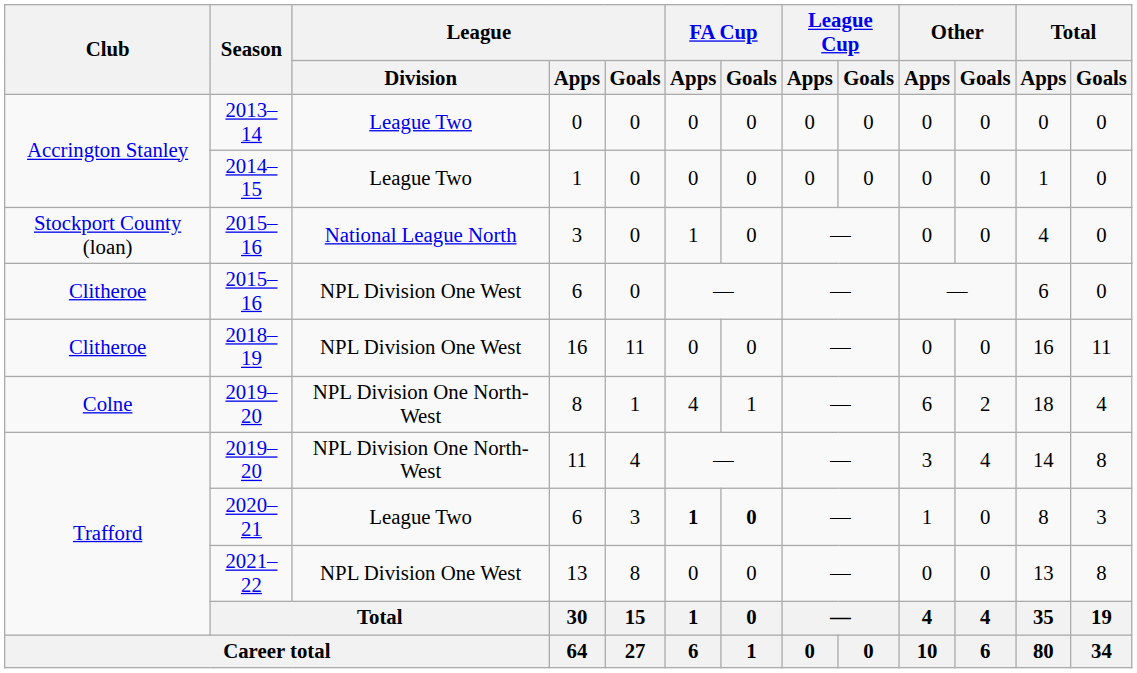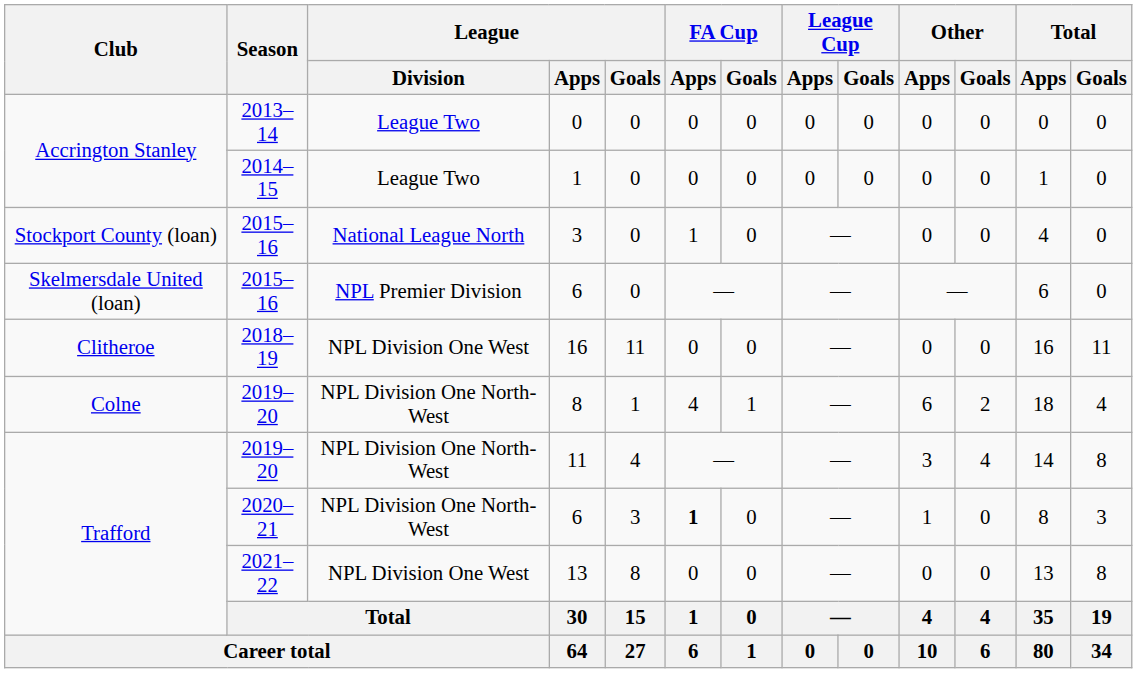 <table class="wikitable" style="text-align: center;">
 <tr>
 <th rowspan="2">Club</th>
 <th rowspan="2">Season</th>
 <th colspan="3">League</th>
 <th colspan="2"><a href='#'>FA Cup</a></th>
 <th colspan="2"><a href='#'>League Cup</a></th>
 <th colspan="2">Other</th>
 <th colspan="2">Total</th>
 </tr>
 <tr>
 <th>Division</th>
 <th>Apps</th>
 <th>Goals</th>
 <th>Apps</th>
 <th>Goals</th>
 <th>Apps</th>
 <th>Goals</th>
 <th>Apps</th>
 <th>Goals</th>
 <th>Apps</th>
 <th>Goals</th>
 </tr>
 <tr>
 <td rowspan="2"><a href='#'>Accrington Stanley</a></td>
 <td><a href='#'>2013–14</a></td>
 <td><a href='#'>League Two</a></td>
 <td>0</td>
 <td>0</td>
 <td>0</td>
 <td>0</td>
 <td>0</td>
 <td>0</td>
 <td>0</td>
 <td>0</td>
 <td>0</td>
 <td>0</td>
 </tr>
 <tr>
 <td><a href='#'>2014–15</a></td>
 <td>League Two</td>
 <td>1</td>
 <td>0</td>
 <td>0</td>
 <td>0</td>
 <td>0</td>
 <td>0</td>
 <td>0</td>
 <td>0</td>
 <td>1</td>
 <td>0</td>
 </tr>
 <tr>
 <td><a href='#'>Stockport County</a> (loan)</td>
 <td><a href='#'>2015–16</a></td>
 <td><a href='#'>National League North</a></td>
 <td>3</td>
 <td>0</td>
 <td>1</td>
 <td>0</td>
 <td colspan="2">—</td>
 <td>0</td>
 <td>0</td>
 <td>4</td>
 <td>0</td>
 </tr>
 <tr>
-<td><a href='#'>Clitheroe</a></td>
+<td><a href='#'>Skelmersdale United</a> (loan)</td>
 <td><a href='#'>2015–16</a></td>
-<td>NPL Division One West</td>
+<td><a href='#'>NPL</a> Premier Division</td>
 <td>6</td>
 <td>0</td>
 <td colspan="2">—</td>
 <td colspan="2">—</td>
 <td colspan="2">—</td>
 <td>6</td>
 <td>0</td>
 </tr>
 <tr>
 <td><a href='#'>Clitheroe</a></td>
 <td><a href='#'>2018–19</a></td>
 <td>NPL Division One West</td>
 <td>16</td>
 <td>11</td>
 <td>0</td>
 <td>0</td>
 <td colspan="2">—</td>
 <td>0</td>
 <td>0</td>
 <td>16</td>
 <td>11</td>
 </tr>
 <tr>
 <td><a href='#'>Colne</a></td>
 <td><a href='#'>2019–20</a></td>
 <td>NPL Division One North-West</td>
 <td>8</td>
 <td>1</td>
 <td>4</td>
 <td>1</td>
 <td colspan="2">—</td>
 <td>6</td>
 <td>2</td>
 <td>18</td>
 <td>4</td>
 </tr>
 <tr>
 <td rowspan=4><a href='#'>Trafford</a></td>
 <td><a href='#'>2019–20</a></td>
 <td>NPL Division One North-West</td>
 <td>11</td>
 <td>4</td>
 <td colspan="2">—</td>
 <td colspan="2">—</td>
 <td>3</td>
 <td>4</td>
 <td>14</td>
 <td>8</td>
 </tr>
 <tr>
 <td><a href='#'>2020–21</a></td>
-<td>League Two</td>
+<td>NPL Division One North-West</td>
 <td>6</td>
 <td>3</td>
 <td><strong>1</strong></td>
-<td><strong>0</strong></td>
+<td>0</td>
 <td colspan="2">—</td>
 <td>1</td>
 <td>0</td>
 <td>8</td>
 <td>3</td>
 </tr>
 <tr>
 <td><a href='#'>2021–22</a></td>
 <td>NPL Division One West</td>
 <td>13</td>
 <td>8</td>
 <td>0</td>
 <td>0</td>
 <td colspan="2">—</td>
 <td>0</td>
 <td>0</td>
 <td>13</td>
 <td>8</td>
 </tr>
 <tr>
 <th colspan=2>Total</th>
 <th>30</th>
 <th>15</th>
 <th>1</th>
 <th>0</th>
 <th colspan=2>—</th>
 <th>4</th>
 <th>4</th>
 <th>35</th>
 <th>19</th>
 </tr>
 <tr>
 <th colspan="3">Career total</th>
 <th>64</th>
 <th>27</th>
 <th>6</th>
 <th>1</th>
 <th>0</th>
 <th>0</th>
 <th>10</th>
 <th>6</th>
 <th>80</th>
 <th>34</th>
 </tr>
 </table>
